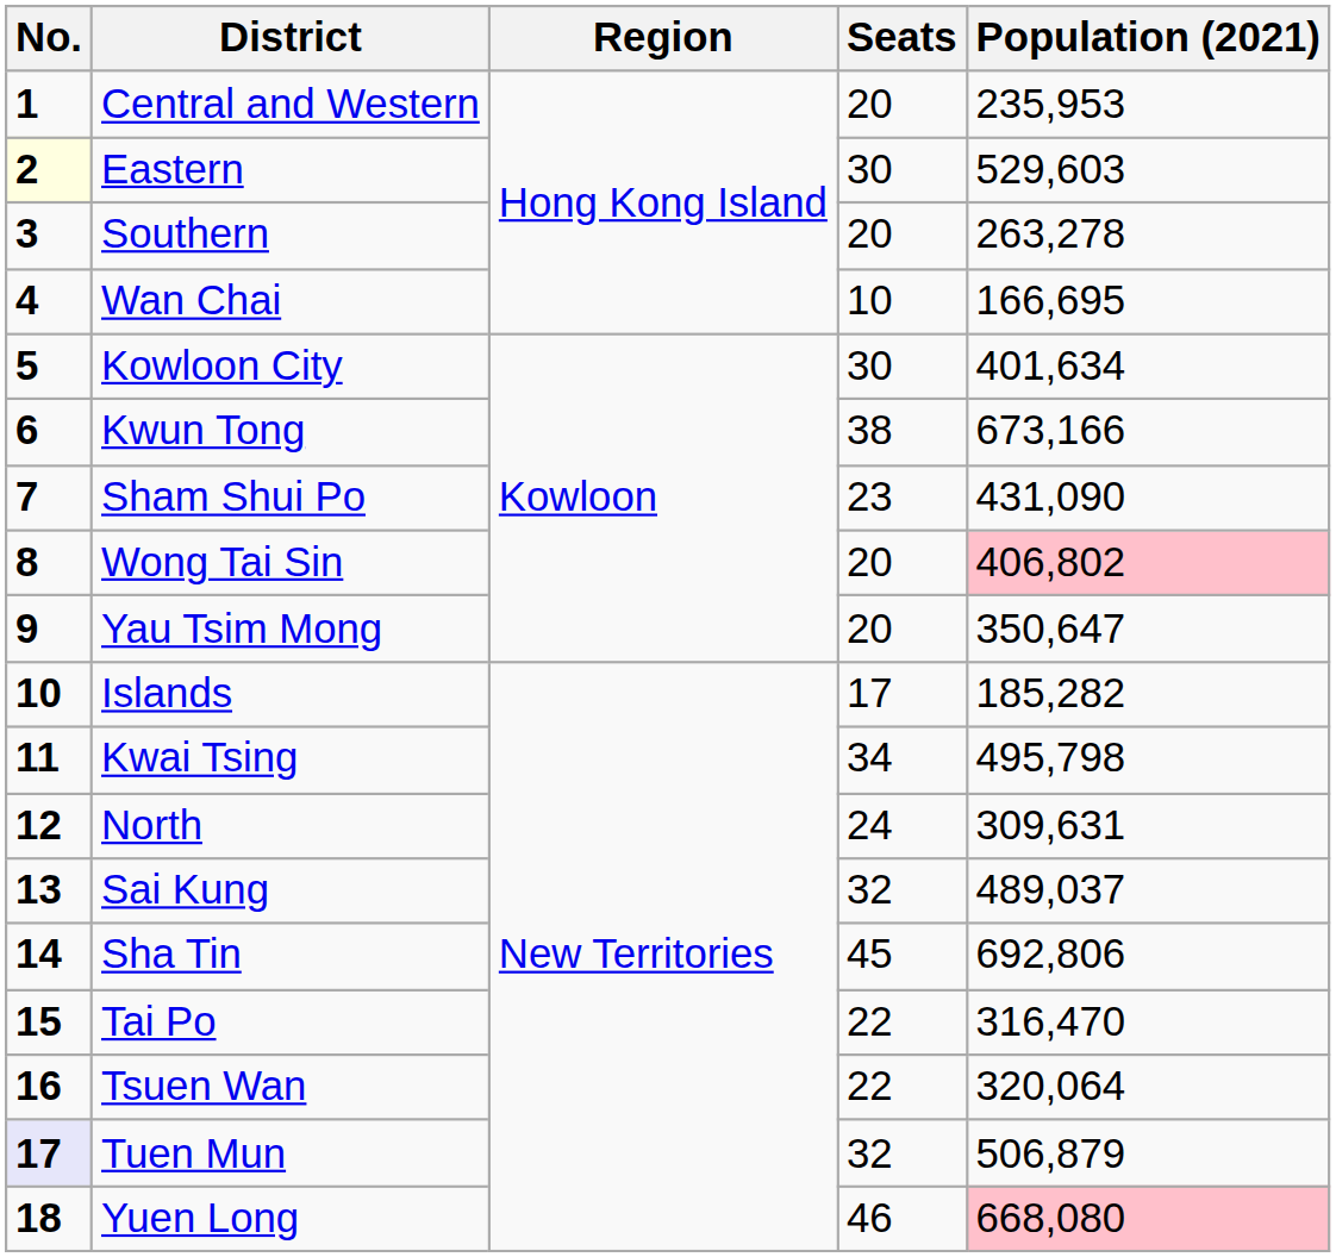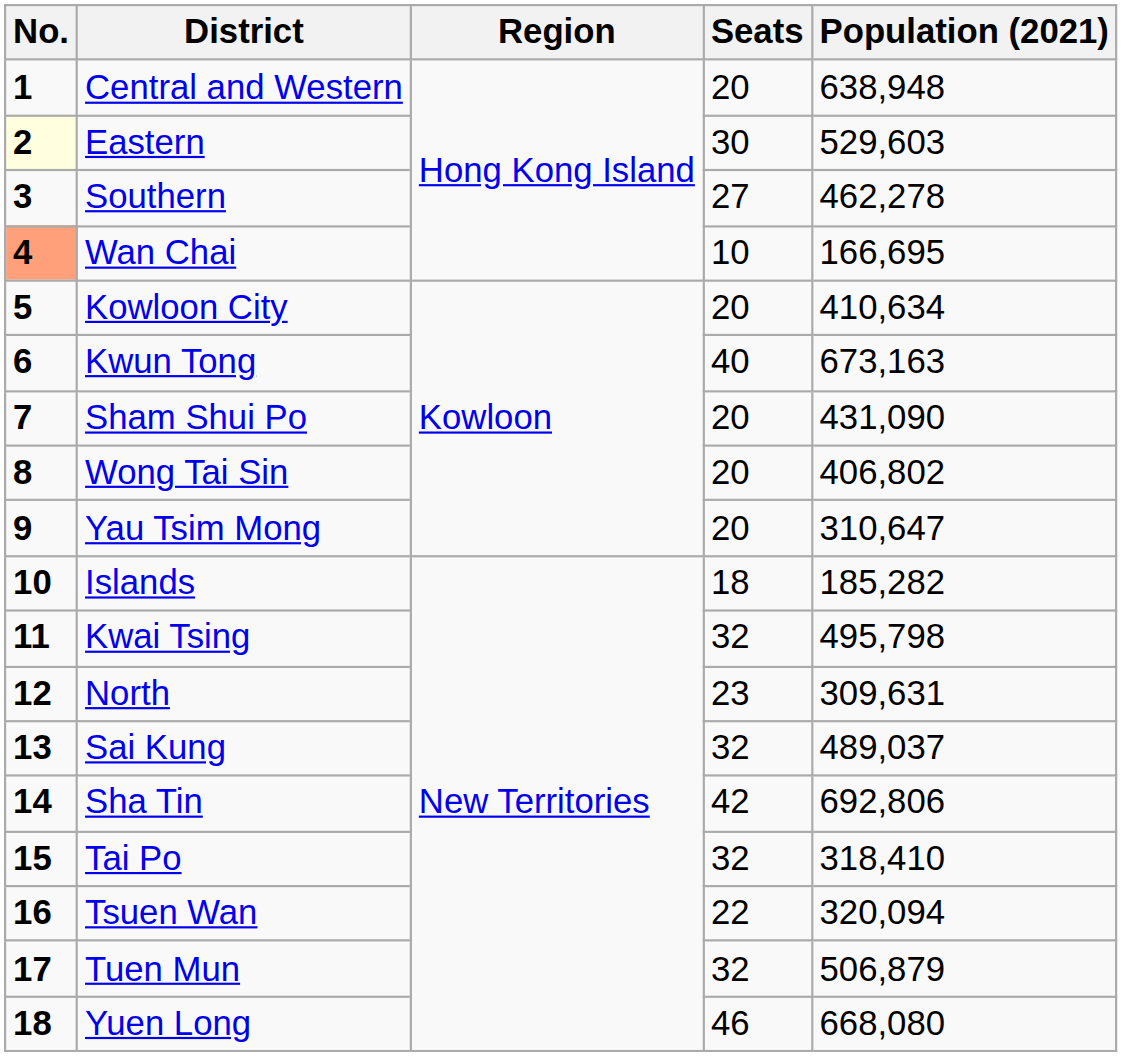 <table class="wikitable sortable">
 <tr>
 <th>No.</th>
 <th>District</th>
 <th>Region</th>
 <th>Seats</th>
 <th>Population (2021)</th>
 </tr>
 <tr>
 <td><strong>1</strong></td>
 <td><a href='#'>Central and Western</a></td>
 <td rowspan="4"><a href='#'>Hong Kong Island</a></td>
 <td>20</td>
-<td>235,953</td>
+<td>638,948</td>
 </tr>
 <tr>
 <td style="background: lightyellow;"><strong>2</strong></td>
 <td><a href='#'>Eastern</a></td>
 <td>30</td>
 <td>529,603</td>
 </tr>
 <tr>
 <td><strong>3</strong></td>
 <td><a href='#'>Southern</a></td>
-<td>20</td>
-<td>263,278</td>
+<td>27</td>
+<td>462,278</td>
 </tr>
 <tr>
-<td><strong>4</strong></td>
+<td style="background: lightsalmon;"><strong>4</strong></td>
 <td><a href='#'>Wan Chai</a></td>
 <td>10</td>
 <td>166,695</td>
 </tr>
 <tr>
 <td><strong>5</strong></td>
 <td><a href='#'>Kowloon City</a></td>
 <td rowspan="5"><a href='#'>Kowloon</a></td>
-<td>30</td>
-<td>401,634</td>
+<td>20</td>
+<td>410,634</td>
 </tr>
 <tr>
 <td><strong>6</strong></td>
 <td><a href='#'>Kwun Tong</a></td>
-<td>38</td>
-<td>673,166</td>
+<td>40</td>
+<td>673,163</td>
 </tr>
 <tr>
 <td><strong>7</strong></td>
 <td><a href='#'>Sham Shui Po</a></td>
-<td>23</td>
+<td>20</td>
 <td>431,090</td>
 </tr>
 <tr>
 <td><strong>8</strong></td>
 <td><a href='#'>Wong Tai Sin</a></td>
 <td>20</td>
-<td style="background: pink;">406,802</td>
+<td>406,802</td>
 </tr>
 <tr>
 <td><strong>9</strong></td>
 <td><a href='#'>Yau Tsim Mong</a></td>
 <td>20</td>
-<td>350,647</td>
+<td>310,647</td>
 </tr>
 <tr>
 <td><strong>10</strong></td>
 <td><a href='#'>Islands</a></td>
 <td rowspan="9"><a href='#'>New Territories</a></td>
-<td>17</td>
+<td>18</td>
 <td>185,282</td>
 </tr>
 <tr>
 <td><strong>11</strong></td>
 <td><a href='#'>Kwai Tsing</a></td>
-<td>34</td>
+<td>32</td>
 <td>495,798</td>
 </tr>
 <tr>
 <td><strong>12</strong></td>
 <td><a href='#'>North</a></td>
-<td>24</td>
+<td>23</td>
 <td>309,631</td>
 </tr>
 <tr>
 <td><strong>13</strong></td>
 <td><a href='#'>Sai Kung</a></td>
 <td>32</td>
 <td>489,037</td>
 </tr>
 <tr>
 <td><strong>14</strong></td>
 <td><a href='#'>Sha Tin</a></td>
-<td>45</td>
+<td>42</td>
 <td>692,806</td>
 </tr>
 <tr>
 <td><strong>15</strong></td>
 <td><a href='#'>Tai Po</a></td>
-<td>22</td>
-<td>316,470</td>
+<td>32</td>
+<td>318,410</td>
 </tr>
 <tr>
 <td><strong>16</strong></td>
 <td><a href='#'>Tsuen Wan</a></td>
 <td>22</td>
-<td>320,064</td>
+<td>320,094</td>
 </tr>
 <tr>
-<td style="background: lavender;"><strong>17</strong></td>
+<td><strong>17</strong></td>
 <td><a href='#'>Tuen Mun</a></td>
 <td>32</td>
 <td>506,879</td>
 </tr>
 <tr>
 <td><strong>18</strong></td>
 <td><a href='#'>Yuen Long</a></td>
 <td>46</td>
-<td style="background: pink;">668,080</td>
+<td>668,080</td>
 </tr>
 </table>
